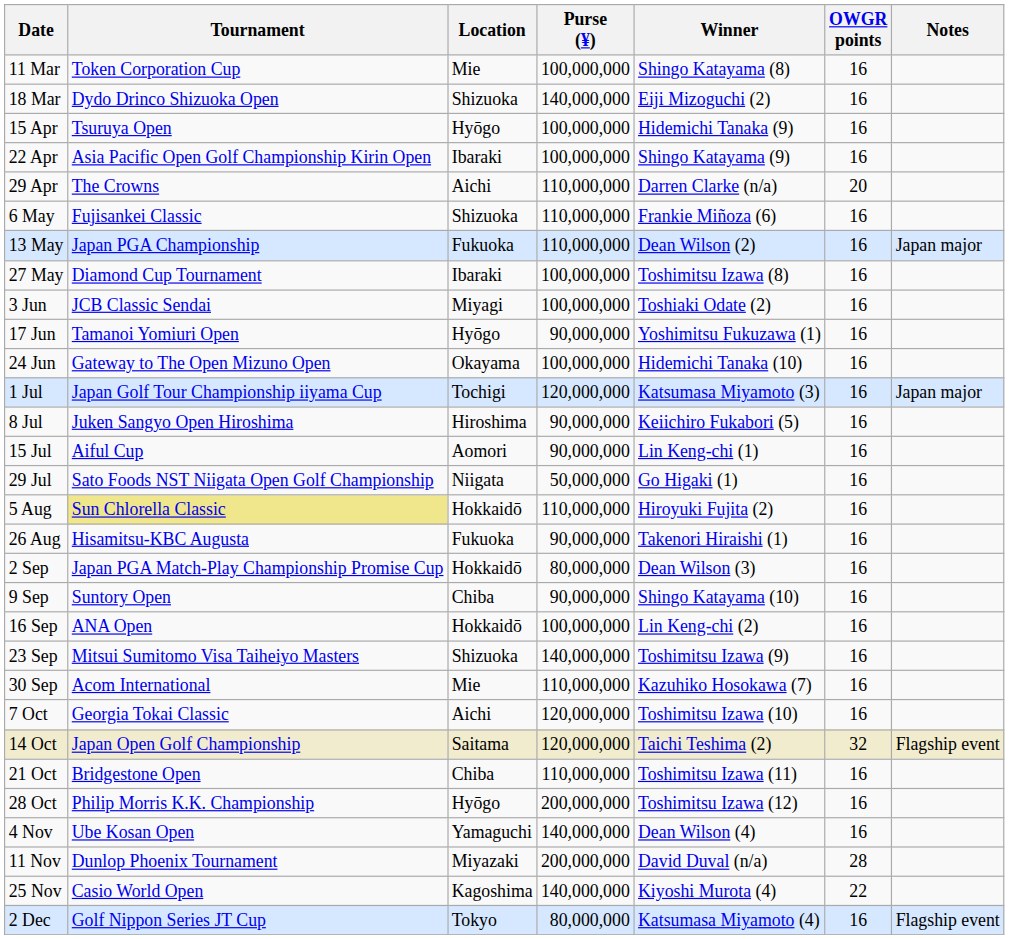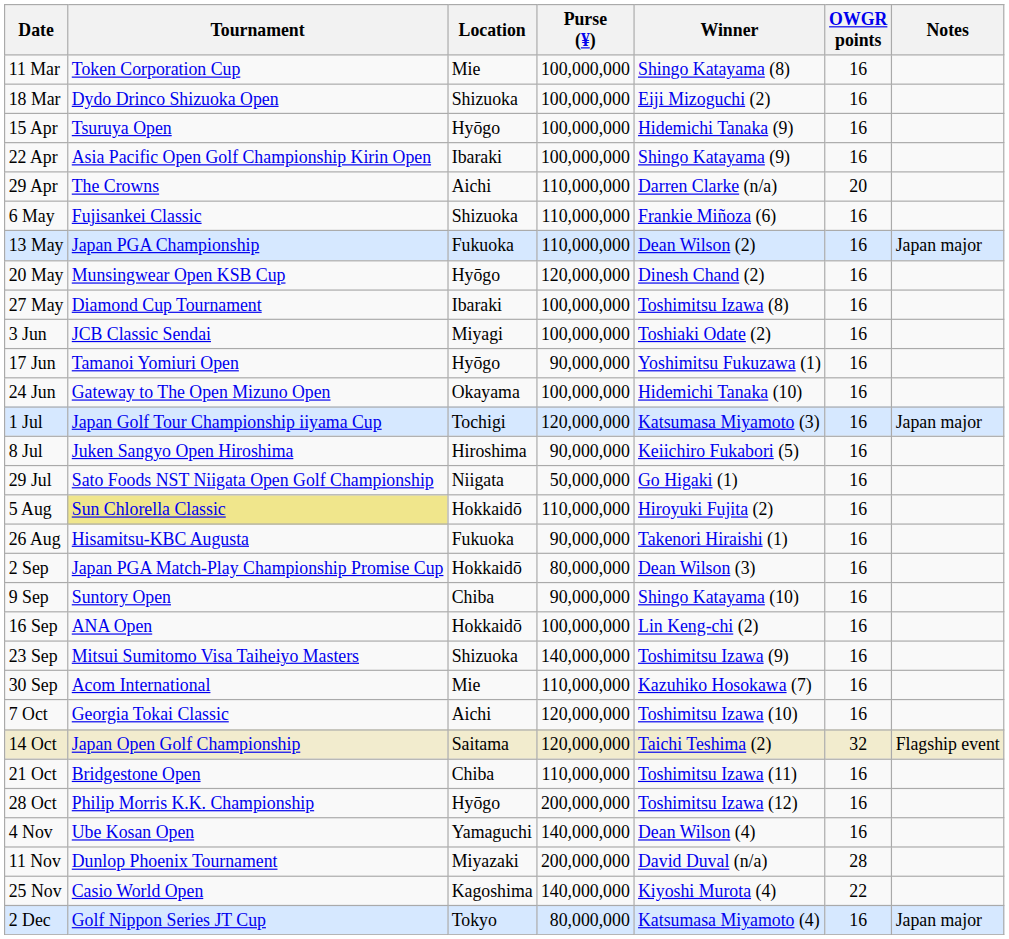 <table class="wikitable" style="font-size:95%">
 <tr>
 <th>Date</th>
 <th>Tournament</th>
 <th>Location</th>
 <th>Purse<br>(<a href='#'>¥</a>)</th>
 <th>Winner</th>
 <th><a href='#'>OWGR</a><br>points</th>
 <th>Notes</th>
 </tr>
 <tr>
 <td>11 Mar</td>
 <td><a href='#'>Token Corporation Cup</a></td>
 <td>Mie</td>
 <td align=right>100,000,000</td>
 <td> <a href='#'>Shingo Katayama</a> (8)</td>
 <td align=center>16</td>
 <td></td>
 </tr>
 <tr>
 <td>18 Mar</td>
 <td><a href='#'>Dydo Drinco Shizuoka Open</a></td>
 <td>Shizuoka</td>
-<td align=right>140,000,000</td>
+<td align=right>100,000,000</td>
 <td> <a href='#'>Eiji Mizoguchi</a> (2)</td>
 <td align=center>16</td>
 <td></td>
 </tr>
 <tr>
 <td>15 Apr</td>
 <td><a href='#'>Tsuruya Open</a></td>
 <td>Hyōgo</td>
 <td align=right>100,000,000</td>
 <td> <a href='#'>Hidemichi Tanaka</a> (9)</td>
 <td align=center>16</td>
 <td></td>
 </tr>
 <tr>
 <td>22 Apr</td>
 <td><a href='#'>Asia Pacific Open Golf Championship Kirin Open</a></td>
 <td>Ibaraki</td>
 <td align=right>100,000,000</td>
 <td> <a href='#'>Shingo Katayama</a> (9)</td>
 <td align=center>16</td>
 <td></td>
 </tr>
 <tr>
 <td>29 Apr</td>
 <td><a href='#'>The Crowns</a></td>
 <td>Aichi</td>
 <td align=right>110,000,000</td>
 <td> <a href='#'>Darren Clarke</a> (n/a)</td>
 <td align=center>20</td>
 <td></td>
 </tr>
 <tr>
 <td>6 May</td>
 <td><a href='#'>Fujisankei Classic</a></td>
 <td>Shizuoka</td>
 <td align=right>110,000,000</td>
 <td> <a href='#'>Frankie Miñoza</a> (6)</td>
 <td align=center>16</td>
 <td></td>
 </tr>
 <tr style="background:#D6E8FF;">
 <td>13 May</td>
 <td><a href='#'>Japan PGA Championship</a></td>
 <td>Fukuoka</td>
 <td align=right>110,000,000</td>
 <td> <a href='#'>Dean Wilson</a> (2)</td>
 <td align=center>16</td>
 <td>Japan major</td>
+</tr>
+<tr>
+<td>20 May</td>
+<td><a href='#'>Munsingwear Open KSB Cup</a></td>
+<td>Hyōgo</td>
+<td align=right>120,000,000</td>
+<td> <a href='#'>Dinesh Chand</a> (2)</td>
+<td align=center>16</td>
+<td></td>
 </tr>
 <tr>
 <td>27 May</td>
 <td><a href='#'>Diamond Cup Tournament</a></td>
 <td>Ibaraki</td>
 <td align=right>100,000,000</td>
 <td> <a href='#'>Toshimitsu Izawa</a> (8)</td>
 <td align=center>16</td>
 <td></td>
 </tr>
 <tr>
 <td>3 Jun</td>
 <td><a href='#'>JCB Classic Sendai</a></td>
 <td>Miyagi</td>
 <td align=right>100,000,000</td>
 <td> <a href='#'>Toshiaki Odate</a> (2)</td>
 <td align=center>16</td>
 <td></td>
 </tr>
 <tr>
 <td>17 Jun</td>
 <td><a href='#'>Tamanoi Yomiuri Open</a></td>
 <td>Hyōgo</td>
 <td align=right>90,000,000</td>
 <td> <a href='#'>Yoshimitsu Fukuzawa</a> (1)</td>
 <td align=center>16</td>
 <td></td>
 </tr>
 <tr>
 <td>24 Jun</td>
 <td><a href='#'>Gateway to The Open Mizuno Open</a></td>
 <td>Okayama</td>
 <td align=right>100,000,000</td>
 <td> <a href='#'>Hidemichi Tanaka</a> (10)</td>
 <td align=center>16</td>
 <td></td>
 </tr>
 <tr style="background:#D6E8FF;">
 <td>1 Jul</td>
 <td><a href='#'>Japan Golf Tour Championship iiyama Cup</a></td>
 <td>Tochigi</td>
 <td align=right>120,000,000</td>
 <td> <a href='#'>Katsumasa Miyamoto</a> (3)</td>
 <td align=center>16</td>
 <td>Japan major</td>
 </tr>
 <tr>
 <td>8 Jul</td>
 <td><a href='#'>Juken Sangyo Open Hiroshima</a></td>
 <td>Hiroshima</td>
 <td align=right>90,000,000</td>
 <td> <a href='#'>Keiichiro Fukabori</a> (5)</td>
-<td align=center>16</td>
-<td></td>
-</tr>
-<tr>
-<td>15 Jul</td>
-<td><a href='#'>Aiful Cup</a></td>
-<td>Aomori</td>
-<td align=right>90,000,000</td>
-<td> <a href='#'>Lin Keng-chi</a> (1)</td>
 <td align=center>16</td>
 <td></td>
 </tr>
 <tr>
 <td>29 Jul</td>
 <td><a href='#'>Sato Foods NST Niigata Open Golf Championship</a></td>
 <td>Niigata</td>
 <td align=right>50,000,000</td>
 <td> <a href='#'>Go Higaki</a> (1)</td>
 <td align=center>16</td>
 <td></td>
 </tr>
 <tr>
 <td>5 Aug</td>
 <td style="background: khaki;"><a href='#'>Sun Chlorella Classic</a></td>
 <td>Hokkaidō</td>
 <td align=right>110,000,000</td>
 <td> <a href='#'>Hiroyuki Fujita</a> (2)</td>
 <td align=center>16</td>
 <td></td>
 </tr>
 <tr>
 <td>26 Aug</td>
 <td><a href='#'>Hisamitsu-KBC Augusta</a></td>
 <td>Fukuoka</td>
 <td align=right>90,000,000</td>
 <td> <a href='#'>Takenori Hiraishi</a> (1)</td>
 <td align=center>16</td>
 <td></td>
 </tr>
 <tr>
 <td>2 Sep</td>
 <td><a href='#'>Japan PGA Match-Play Championship Promise Cup</a></td>
 <td>Hokkaidō</td>
 <td align=right>80,000,000</td>
 <td> <a href='#'>Dean Wilson</a> (3)</td>
 <td align=center>16</td>
 <td></td>
 </tr>
 <tr>
 <td>9 Sep</td>
 <td><a href='#'>Suntory Open</a></td>
 <td>Chiba</td>
 <td align=right>90,000,000</td>
 <td> <a href='#'>Shingo Katayama</a> (10)</td>
 <td align=center>16</td>
 <td></td>
 </tr>
 <tr>
 <td>16 Sep</td>
 <td><a href='#'>ANA Open</a></td>
 <td>Hokkaidō</td>
 <td align=right>100,000,000</td>
 <td> <a href='#'>Lin Keng-chi</a> (2)</td>
 <td align=center>16</td>
 <td></td>
 </tr>
 <tr>
 <td>23 Sep</td>
 <td><a href='#'>Mitsui Sumitomo Visa Taiheiyo Masters</a></td>
 <td>Shizuoka</td>
 <td align=right>140,000,000</td>
 <td> <a href='#'>Toshimitsu Izawa</a> (9)</td>
 <td align=center>16</td>
 <td></td>
 </tr>
 <tr>
 <td>30 Sep</td>
 <td><a href='#'>Acom International</a></td>
 <td>Mie</td>
 <td align=right>110,000,000</td>
 <td> <a href='#'>Kazuhiko Hosokawa</a> (7)</td>
 <td align=center>16</td>
 <td></td>
 </tr>
 <tr>
 <td>7 Oct</td>
 <td><a href='#'>Georgia Tokai Classic</a></td>
 <td>Aichi</td>
 <td align=right>120,000,000</td>
 <td> <a href='#'>Toshimitsu Izawa</a> (10)</td>
 <td align=center>16</td>
 <td></td>
 </tr>
 <tr style="background:#f2ecce;">
 <td>14 Oct</td>
 <td><a href='#'>Japan Open Golf Championship</a></td>
 <td>Saitama</td>
 <td align=right>120,000,000</td>
 <td> <a href='#'>Taichi Teshima</a> (2)</td>
 <td align=center>32</td>
 <td>Flagship event</td>
 </tr>
 <tr>
 <td>21 Oct</td>
 <td><a href='#'>Bridgestone Open</a></td>
 <td>Chiba</td>
 <td align=right>110,000,000</td>
 <td> <a href='#'>Toshimitsu Izawa</a> (11)</td>
 <td align=center>16</td>
 <td></td>
 </tr>
 <tr>
 <td>28 Oct</td>
 <td><a href='#'>Philip Morris K.K. Championship</a></td>
 <td>Hyōgo</td>
 <td align=right>200,000,000</td>
 <td> <a href='#'>Toshimitsu Izawa</a> (12)</td>
 <td align=center>16</td>
 <td></td>
 </tr>
 <tr>
 <td>4 Nov</td>
 <td><a href='#'>Ube Kosan Open</a></td>
 <td>Yamaguchi</td>
 <td align=right>140,000,000</td>
 <td> <a href='#'>Dean Wilson</a> (4)</td>
 <td align=center>16</td>
 <td></td>
 </tr>
 <tr>
 <td>11 Nov</td>
 <td><a href='#'>Dunlop Phoenix Tournament</a></td>
 <td>Miyazaki</td>
 <td align=right>200,000,000</td>
 <td> <a href='#'>David Duval</a> (n/a)</td>
 <td align=center>28</td>
 <td></td>
 </tr>
 <tr>
 <td>25 Nov</td>
 <td><a href='#'>Casio World Open</a></td>
 <td>Kagoshima</td>
 <td align=right>140,000,000</td>
 <td> <a href='#'>Kiyoshi Murota</a> (4)</td>
 <td align=center>22</td>
 <td></td>
 </tr>
 <tr style="background:#D6E8FF;">
 <td>2 Dec</td>
 <td><a href='#'>Golf Nippon Series JT Cup</a></td>
 <td>Tokyo</td>
 <td align=right>80,000,000</td>
 <td> <a href='#'>Katsumasa Miyamoto</a> (4)</td>
 <td align=center>16</td>
-<td>Flagship event</td>
+<td>Japan major</td>
 </tr>
 </table>
